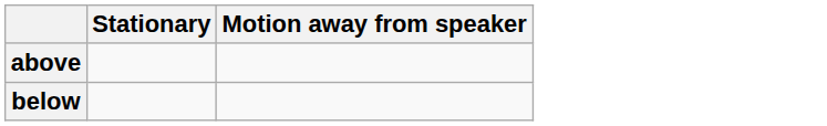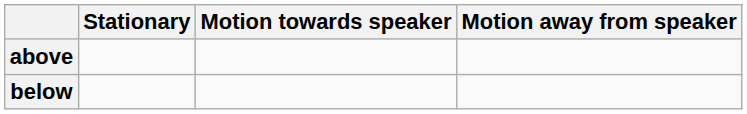 <table class="wikitable">
 <tr>
 <th></th>
 <th>Stationary</th>
+<th>Motion towards speaker</th>
 <th>Motion away from speaker</th>
 </tr>
 <tr>
 <th>above</th>
+<td></td>
 <td></td>
 <td></td>
 </tr>
 <tr>
 <th>below</th>
 <td></td>
 <td></td>
+<td></td>
 </tr>
 </table>
